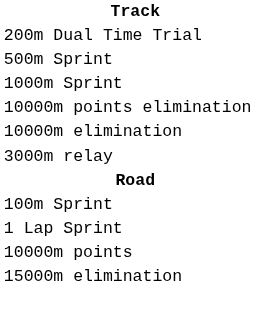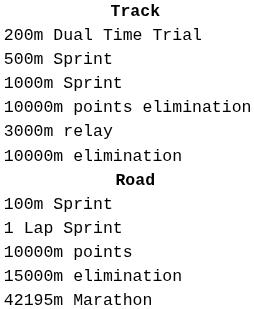 <table>
 <tr>
 <th colspan=4>Track</th>
 </tr>
 <tr>
 <td>200m Dual Time Trial</td>
 <td></td>
 <td></td>
 <td></td>
 </tr>
 <tr>
 <td>500m Sprint</td>
 <td></td>
 <td></td>
 <td></td>
 </tr>
 <tr>
 <td>1000m Sprint</td>
 <td></td>
 <td></td>
 <td></td>
 </tr>
 <tr>
 <td>10000m points elimination</td>
 <td></td>
 <td></td>
 <td></td>
 </tr>
 <tr>
-<td>10000m elimination</td>
+<td>3000m relay</td>
 <td></td>
 <td></td>
 <td></td>
 </tr>
 <tr>
-<td>3000m relay</td>
+<td>10000m elimination</td>
 <td></td>
 <td></td>
 <td></td>
 </tr>
 <tr>
 <th colspan=4>Road</th>
 </tr>
 <tr>
 <td>100m Sprint</td>
 <td></td>
 <td></td>
 <td></td>
 </tr>
 <tr>
 <td>1 Lap Sprint</td>
 <td></td>
 <td></td>
 <td></td>
 </tr>
 <tr>
 <td>10000m points</td>
 <td></td>
 <td></td>
 <td></td>
 </tr>
 <tr>
 <td>15000m elimination</td>
 <td></td>
 <td></td>
 <td></td>
 </tr>
+<tr>
+<td>42195m Marathon</td>
+<td></td>
+<td></td>
+<td></td>
+</tr>
 </table>
